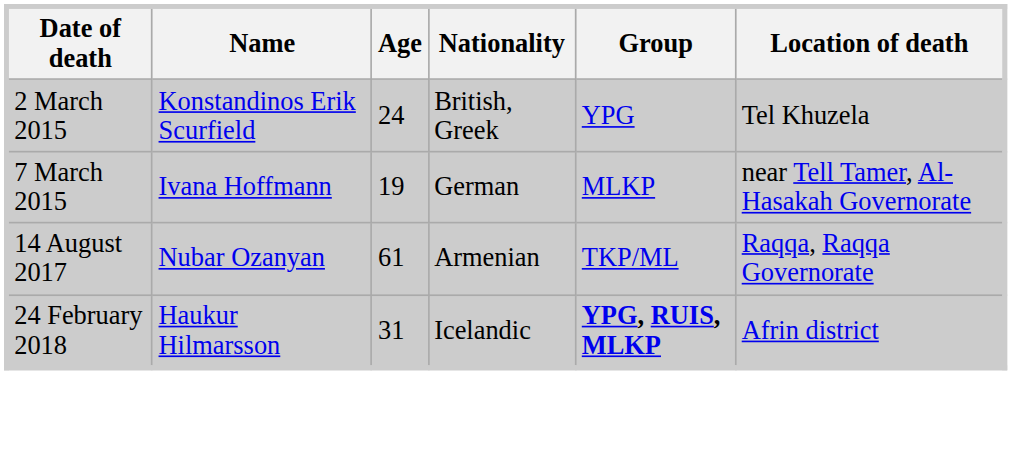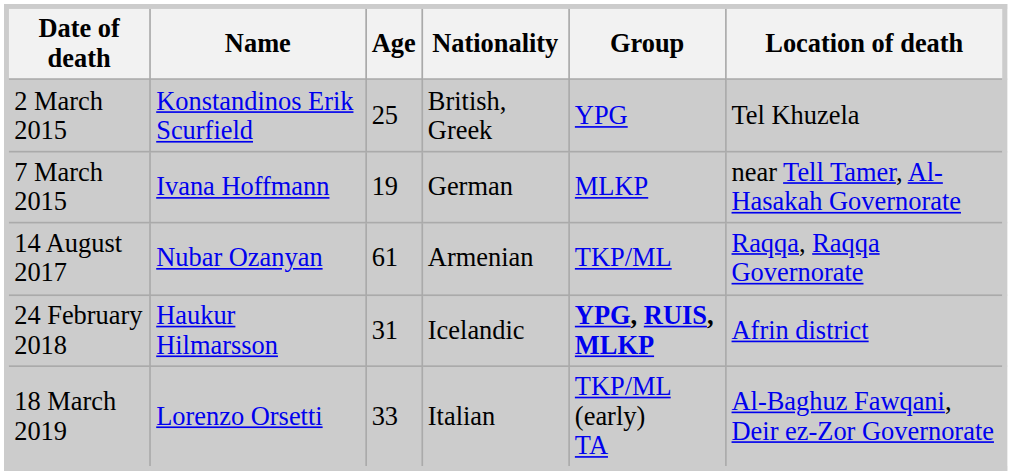 <table class="wikitable sortable" style="border:3px solid #cccccc; background:#cccccc;">
 <tr>
 <th>Date of death</th>
 <th>Name</th>
 <th>Age</th>
 <th>Nationality</th>
 <th>Group</th>
 <th>Location of death</th>
 </tr>
 <tr>
 <td>2 March 2015</td>
 <td><a href='#'>Konstandinos Erik Scurfield</a></td>
-<td>24</td>
+<td>25</td>
 <td>British, Greek</td>
 <td><a href='#'>YPG</a></td>
 <td>Tel Khuzela</td>
 </tr>
 <tr>
 <td>7 March 2015</td>
 <td><a href='#'>Ivana Hoffmann</a></td>
 <td>19</td>
 <td>German</td>
 <td><a href='#'>MLKP</a></td>
 <td>near <a href='#'>Tell Tamer</a>, <a href='#'>Al-Hasakah Governorate</a></td>
 </tr>
 <tr>
 <td>14 August 2017</td>
 <td><a href='#'>Nubar Ozanyan</a></td>
 <td>61</td>
 <td>Armenian</td>
 <td><a href='#'>TKP/ML</a></td>
 <td><a href='#'>Raqqa</a>, <a href='#'>Raqqa Governorate</a></td>
 </tr>
 <tr>
 <td>24 February 2018</td>
 <td><a href='#'>Haukur Hilmarsson</a></td>
 <td>31</td>
 <td>Icelandic</td>
 <td><strong><a href='#'>YPG</a>, <a href='#'>RUIS</a>, <a href='#'>MLKP</a></strong></td>
 <td><a href='#'>Afrin district</a></td>
 </tr>
+<tr>
+<td>18 March 2019</td>
+<td><a href='#'>Lorenzo Orsetti</a></td>
+<td>33</td>
+<td>Italian</td>
+<td><a href='#'>TKP/ML</a> (early)<br><a href='#'>TA</a></td>
+<td><a href='#'>Al-Baghuz Fawqani</a>, <a href='#'>Deir ez-Zor Governorate</a></td>
+</tr>
 </table>
